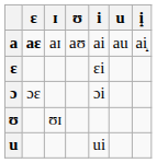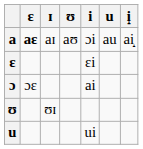 <table class="wikitable" style=text-align:center>
 <tr>
 <th></th>
 <th>ɛ</th>
 <th>ɪ</th>
 <th>ʊ</th>
 <th>i</th>
 <th>u</th>
 <th>i̝</th>
 </tr>
 <tr>
 <th>a</th>
 <td><strong>aɛ</strong></td>
 <td>aɪ</td>
 <td>aʊ</td>
-<td>ai</td>
+<td>ɔi</td>
 <td>au</td>
 <td>ai̝</td>
 </tr>
 <tr>
 <th>ɛ</th>
 <td></td>
 <td></td>
 <td></td>
 <td>ɛi</td>
 <td></td>
 <td></td>
 </tr>
 <tr>
 <th>ɔ</th>
 <td>ɔɛ</td>
 <td></td>
 <td></td>
-<td>ɔi</td>
+<td>ai</td>
 <td></td>
 <td></td>
 </tr>
 <tr>
 <th>ʊ</th>
 <td></td>
 <td>ʊɪ</td>
 <td></td>
 <td></td>
 <td></td>
 <td></td>
 </tr>
 <tr>
 <th>u</th>
 <td></td>
 <td></td>
 <td></td>
 <td>ui</td>
 <td></td>
 <td></td>
 </tr>
 </table>
